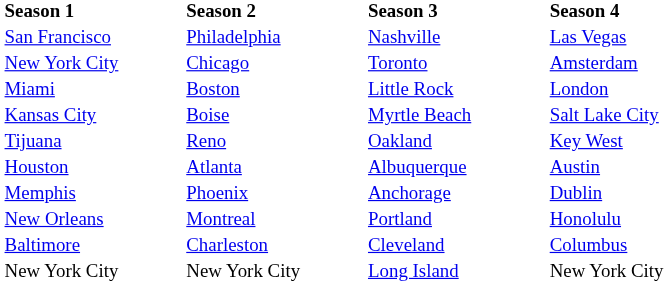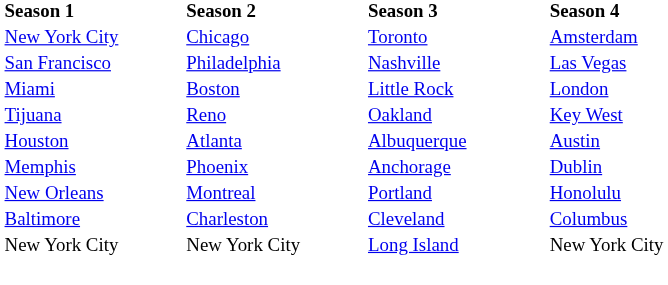 <table>
 <tr>
 <th width="150" align=left><strong>Season 1</strong></th>
 <th width="150" align=left><strong>Season 2</strong></th>
 <th width="150" align=left><strong>Season 3</strong></th>
 <th width="150" align=left><strong>Season 4</strong></th>
 </tr>
 <tr>
+<td><a href='#'>New York City</a></td>
+<td><a href='#'>Chicago</a></td>
+<td><a href='#'>Toronto</a></td>
+<td><a href='#'>Amsterdam</a></td>
+</tr>
+<tr>
 <td><a href='#'>San Francisco</a></td>
 <td><a href='#'>Philadelphia</a></td>
 <td><a href='#'>Nashville</a></td>
 <td><a href='#'>Las Vegas</a></td>
 </tr>
 <tr>
-<td><a href='#'>New York City</a></td>
-<td><a href='#'>Chicago</a></td>
-<td><a href='#'>Toronto</a></td>
-<td><a href='#'>Amsterdam</a></td>
-</tr>
-<tr>
 <td><a href='#'>Miami</a></td>
 <td><a href='#'>Boston</a></td>
 <td><a href='#'>Little Rock</a></td>
 <td><a href='#'>London</a></td>
-</tr>
-<tr>
-<td><a href='#'>Kansas City</a></td>
-<td><a href='#'>Boise</a></td>
-<td><a href='#'>Myrtle Beach</a></td>
-<td><a href='#'>Salt Lake City</a></td>
 </tr>
 <tr>
 <td><a href='#'>Tijuana</a></td>
 <td><a href='#'>Reno</a></td>
 <td><a href='#'>Oakland</a></td>
 <td><a href='#'>Key West</a></td>
 </tr>
 <tr>
 <td><a href='#'>Houston</a></td>
 <td><a href='#'>Atlanta</a></td>
 <td><a href='#'>Albuquerque</a></td>
 <td><a href='#'>Austin</a></td>
 </tr>
 <tr>
 <td><a href='#'>Memphis</a></td>
 <td><a href='#'>Phoenix</a></td>
 <td><a href='#'>Anchorage</a></td>
 <td><a href='#'>Dublin</a></td>
 </tr>
 <tr>
 <td><a href='#'>New Orleans</a></td>
 <td><a href='#'>Montreal</a></td>
 <td><a href='#'>Portland</a></td>
 <td><a href='#'>Honolulu</a></td>
 </tr>
 <tr>
 <td><a href='#'>Baltimore</a></td>
 <td><a href='#'>Charleston</a></td>
 <td><a href='#'>Cleveland</a></td>
 <td><a href='#'>Columbus</a></td>
 </tr>
 <tr>
 <td>New York City</td>
 <td>New York City</td>
 <td><a href='#'>Long Island</a></td>
 <td>New York City</td>
 </tr>
 </table>
